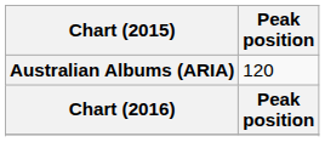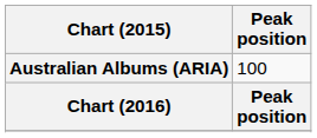 <table class="wikitable sortable plainrowheaders">
 <tr>
 <th scope="col">Chart (2015)</th>
 <th scope="col">Peak<br>position</th>
 </tr>
 <tr>
 <th scope="row">Australian Albums (ARIA) </th>
-<td>120</td>
+<td>100</td>
 </tr>
 <tr>
 <th scope="col">Chart (2016)</th>
 <th scope="col">Peak<br>position</th>
 </tr>
 <tr>
 </tr>
 <tr>
 </tr>
 </table>
